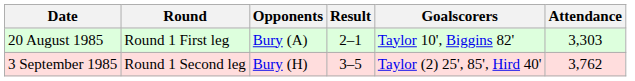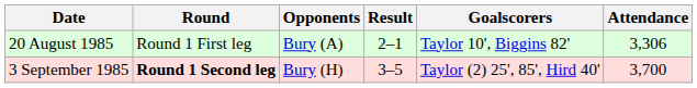 <table class="wikitable">
 <tr>
 <th>Date</th>
 <th>Round</th>
 <th>Opponents</th>
 <th>Result</th>
 <th>Goalscorers</th>
 <th>Attendance</th>
 </tr>
 <tr bgcolor="#ddffdd">
 <td>20 August 1985</td>
 <td>Round 1 First leg</td>
 <td><a href='#'>Bury</a> (A)</td>
 <td align="center">2–1</td>
 <td><a href='#'>Taylor</a> 10', <a href='#'>Biggins</a> 82'</td>
-<td align="center">3,303</td>
+<td align="center">3,306</td>
 </tr>
 <tr bgcolor="#ffdddd">
 <td>3 September 1985</td>
-<td>Round 1 Second leg</td>
+<td><strong>Round 1 Second leg</strong></td>
 <td><a href='#'>Bury</a> (H)</td>
 <td align="center">3–5</td>
 <td><a href='#'>Taylor</a> (2) 25', 85', <a href='#'>Hird</a> 40'</td>
-<td align="center">3,762</td>
+<td align="center">3,700</td>
 </tr>
 </table>
